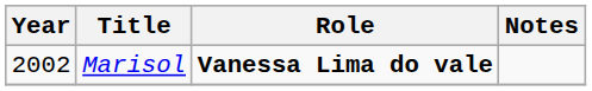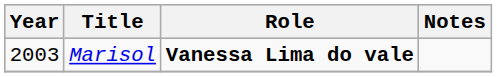 <table class="wikitable sortable">
 <tr>
 <th>Year</th>
 <th>Title</th>
 <th>Role</th>
 <th class="unsortable">Notes</th>
 </tr>
 <tr>
-<td>2002</td>
+<td>2003</td>
 <td><em><a href='#'>Marisol</a></em></td>
 <td><strong>Vanessa Lima do vale</strong></td>
 <td></td>
 </tr>
 <tr>
 </tr>
 </table>
